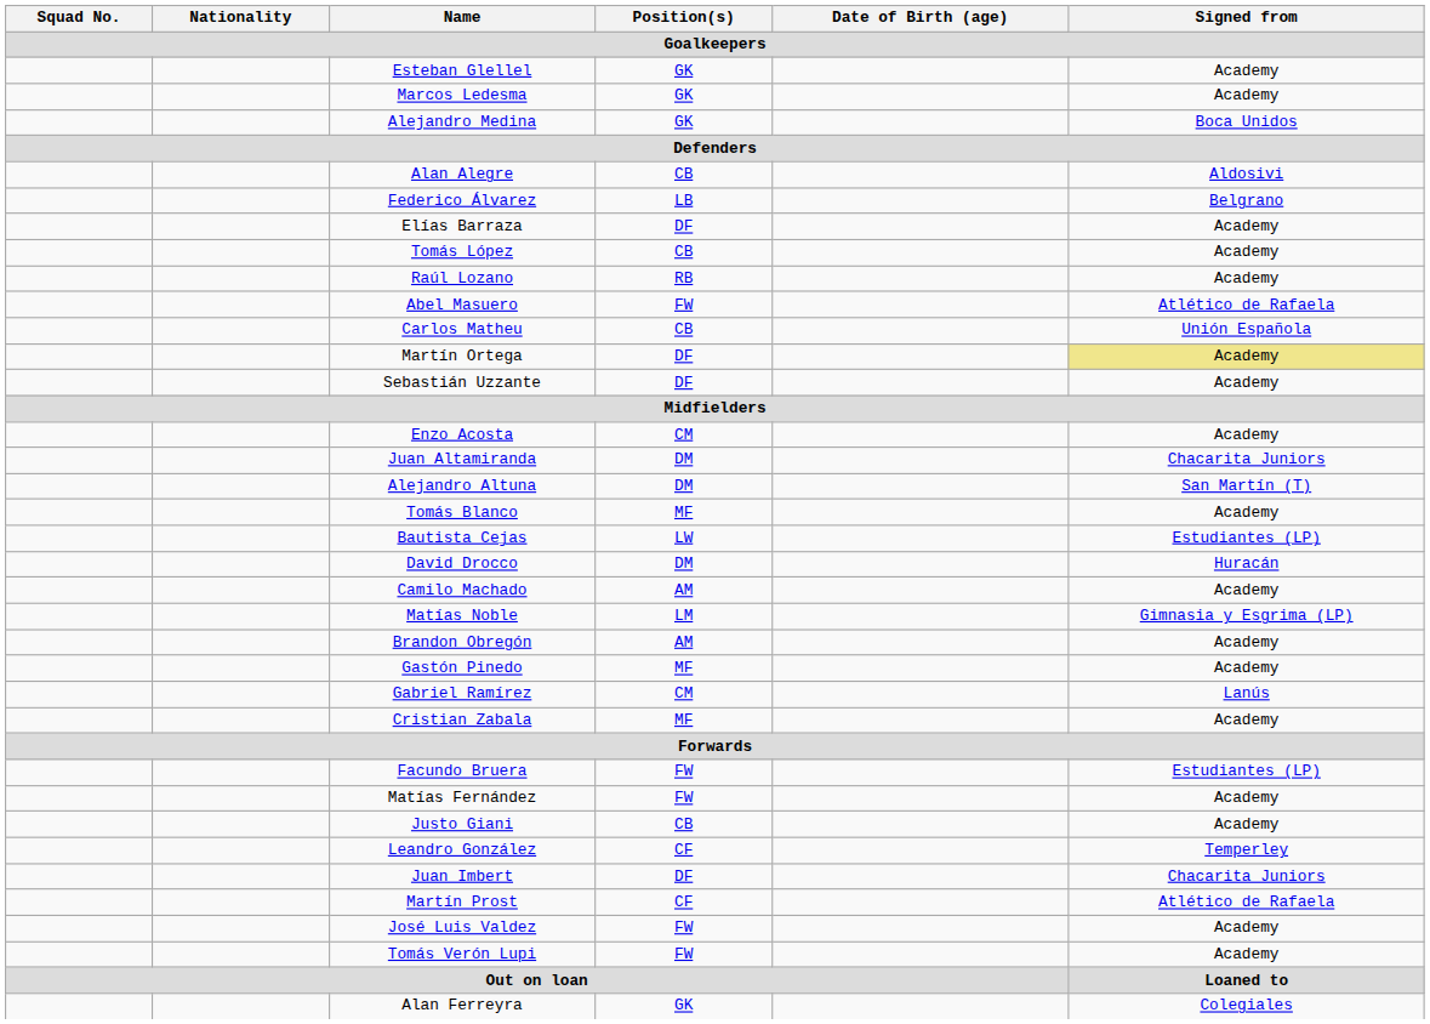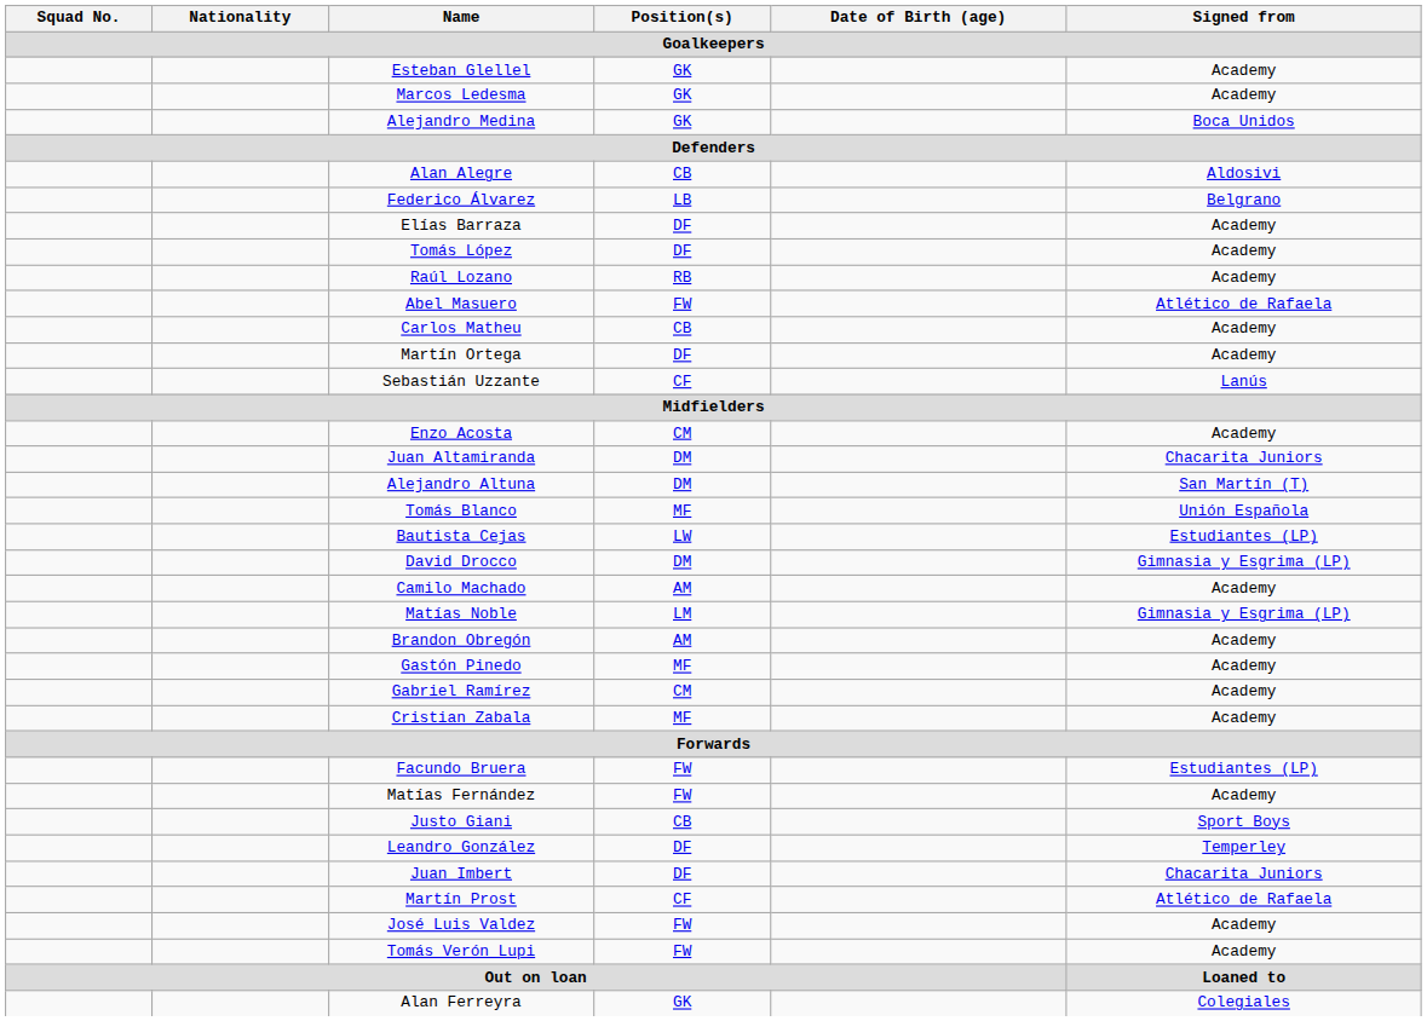 <table class="wikitable sortable" style="text-align:center; font-size:90%; width:85%;">
 <tr>
 <th style="background:#; color:; text-align:center;">Squad No.</th>
 <th style="background:#; color:; text-align:center;">Nationality</th>
 <th style="background:#; color:; text-align:center;">Name</th>
 <th style="background:#; color:; text-align:center;">Position(s)</th>
 <th style="background:#; color:; text-align:center;">Date of Birth (age)</th>
 <th style="background:#; color:; text-align:center;">Signed from</th>
 </tr>
 <tr>
 <th colspan="6" style="background:#dcdcdc; text-align:center;">Goalkeepers</th>
 </tr>
 <tr>
 <td></td>
 <td></td>
 <td><a href='#'>Esteban Glellel</a></td>
 <td><a href='#'>GK</a></td>
 <td></td>
 <td>Academy</td>
 </tr>
 <tr>
 <td></td>
 <td></td>
 <td><a href='#'>Marcos Ledesma</a></td>
 <td><a href='#'>GK</a></td>
 <td></td>
 <td>Academy</td>
 </tr>
 <tr>
 <td></td>
 <td></td>
 <td><a href='#'>Alejandro Medina</a></td>
 <td><a href='#'>GK</a></td>
 <td></td>
 <td> <a href='#'>Boca Unidos</a></td>
 </tr>
 <tr>
 <th colspan="7" style="background:#dcdcdc; text-align:center;">Defenders</th>
 </tr>
 <tr>
 <td></td>
 <td></td>
 <td><a href='#'>Alan Alegre</a></td>
 <td><a href='#'>CB</a></td>
 <td></td>
 <td> <a href='#'>Aldosivi</a></td>
 </tr>
 <tr>
 <td></td>
 <td></td>
 <td><a href='#'>Federico Álvarez</a></td>
 <td><a href='#'>LB</a></td>
 <td></td>
 <td> <a href='#'>Belgrano</a></td>
 </tr>
 <tr>
 <td></td>
 <td></td>
 <td>Elías Barraza</td>
 <td><a href='#'>DF</a></td>
 <td></td>
 <td>Academy</td>
 </tr>
 <tr>
 <td></td>
 <td></td>
 <td><a href='#'>Tomás López</a></td>
-<td><a href='#'>CB</a></td>
+<td><a href='#'>DF</a></td>
 <td></td>
 <td>Academy</td>
 </tr>
 <tr>
 <td></td>
 <td></td>
 <td><a href='#'>Raúl Lozano</a></td>
 <td><a href='#'>RB</a></td>
 <td></td>
 <td>Academy</td>
 </tr>
 <tr>
 <td></td>
 <td></td>
 <td><a href='#'>Abel Masuero</a></td>
 <td><a href='#'>FW</a></td>
 <td></td>
 <td> <a href='#'>Atlético de Rafaela</a></td>
 </tr>
 <tr>
 <td></td>
 <td></td>
 <td><a href='#'>Carlos Matheu</a></td>
 <td><a href='#'>CB</a></td>
 <td></td>
-<td> <a href='#'>Unión Española</a></td>
+<td>Academy</td>
 </tr>
 <tr>
 <td></td>
 <td></td>
 <td>Martín Ortega</td>
 <td><a href='#'>DF</a></td>
 <td></td>
-<td style="background: khaki;">Academy</td>
+<td>Academy</td>
 </tr>
 <tr>
 <td></td>
 <td></td>
 <td>Sebastián Uzzante</td>
-<td><a href='#'>DF</a></td>
+<td><a href='#'>CF</a></td>
 <td></td>
-<td>Academy</td>
+<td> <a href='#'>Lanús</a></td>
 </tr>
 <tr>
 <th colspan="7" style="background:#dcdcdc; text-align:center;">Midfielders</th>
 </tr>
 <tr>
 <td></td>
 <td></td>
 <td><a href='#'>Enzo Acosta</a></td>
 <td><a href='#'>CM</a></td>
 <td></td>
 <td>Academy</td>
 </tr>
 <tr>
 <td></td>
 <td></td>
 <td><a href='#'>Juan Altamiranda</a></td>
 <td><a href='#'>DM</a></td>
 <td></td>
 <td> <a href='#'>Chacarita Juniors</a></td>
 </tr>
 <tr>
 <td></td>
 <td></td>
 <td><a href='#'>Alejandro Altuna</a></td>
 <td><a href='#'>DM</a></td>
 <td></td>
 <td> <a href='#'>San Martín (T)</a></td>
 </tr>
 <tr>
 <td></td>
 <td></td>
 <td><a href='#'>Tomás Blanco</a></td>
 <td><a href='#'>MF</a></td>
 <td></td>
-<td>Academy</td>
+<td> <a href='#'>Unión Española</a></td>
 </tr>
 <tr>
 <td></td>
 <td></td>
 <td><a href='#'>Bautista Cejas</a></td>
 <td><a href='#'>LW</a></td>
 <td></td>
 <td> <a href='#'>Estudiantes (LP)</a></td>
 </tr>
 <tr>
 <td></td>
 <td></td>
 <td><a href='#'>David Drocco</a></td>
 <td><a href='#'>DM</a></td>
 <td></td>
-<td> <a href='#'>Huracán</a></td>
+<td> <a href='#'>Gimnasia y Esgrima (LP)</a></td>
 </tr>
 <tr>
 <td></td>
 <td></td>
 <td><a href='#'>Camilo Machado</a></td>
 <td><a href='#'>AM</a></td>
 <td></td>
 <td>Academy</td>
 </tr>
 <tr>
 <td></td>
 <td></td>
 <td><a href='#'>Matías Noble</a></td>
 <td><a href='#'>LM</a></td>
 <td></td>
 <td> <a href='#'>Gimnasia y Esgrima (LP)</a></td>
 </tr>
 <tr>
 <td></td>
 <td></td>
 <td><a href='#'>Brandon Obregón</a></td>
 <td><a href='#'>AM</a></td>
 <td></td>
 <td>Academy</td>
 </tr>
 <tr>
 <td></td>
 <td></td>
 <td><a href='#'>Gastón Pinedo</a></td>
 <td><a href='#'>MF</a></td>
 <td></td>
 <td>Academy</td>
 </tr>
 <tr>
 <td></td>
 <td></td>
 <td><a href='#'>Gabriel Ramírez</a></td>
 <td><a href='#'>CM</a></td>
 <td></td>
-<td> <a href='#'>Lanús</a></td>
+<td>Academy</td>
 </tr>
 <tr>
 <td></td>
 <td></td>
 <td><a href='#'>Cristian Zabala</a></td>
 <td><a href='#'>MF</a></td>
 <td></td>
 <td>Academy</td>
 </tr>
 <tr>
 <th colspan="7" style="background:#dcdcdc; text-align:center;">Forwards</th>
 </tr>
 <tr>
 <td></td>
 <td></td>
 <td><a href='#'>Facundo Bruera</a></td>
 <td><a href='#'>FW</a></td>
 <td></td>
 <td> <a href='#'>Estudiantes (LP)</a></td>
 </tr>
 <tr>
 <td></td>
 <td></td>
 <td>Matías Fernández</td>
 <td><a href='#'>FW</a></td>
 <td></td>
 <td>Academy</td>
 </tr>
 <tr>
 <td></td>
 <td></td>
 <td><a href='#'>Justo Giani</a></td>
 <td><a href='#'>CB</a></td>
 <td></td>
-<td>Academy</td>
+<td> <a href='#'>Sport Boys</a></td>
 </tr>
 <tr>
 <td></td>
 <td></td>
 <td><a href='#'>Leandro González</a></td>
-<td><a href='#'>CF</a></td>
+<td><a href='#'>DF</a></td>
 <td></td>
 <td> <a href='#'>Temperley</a></td>
 </tr>
 <tr>
 <td></td>
 <td></td>
 <td><a href='#'>Juan Imbert</a></td>
 <td><a href='#'>DF</a></td>
 <td></td>
 <td> <a href='#'>Chacarita Juniors</a></td>
 </tr>
 <tr>
 <td></td>
 <td></td>
 <td><a href='#'>Martín Prost</a></td>
 <td><a href='#'>CF</a></td>
 <td></td>
 <td> <a href='#'>Atlético de Rafaela</a></td>
 </tr>
 <tr>
 <td></td>
 <td></td>
 <td><a href='#'>José Luis Valdez</a></td>
 <td><a href='#'>FW</a></td>
 <td></td>
 <td>Academy</td>
 </tr>
 <tr>
 <td></td>
 <td></td>
 <td><a href='#'>Tomás Verón Lupi</a></td>
 <td><a href='#'>FW</a></td>
 <td></td>
 <td>Academy</td>
 </tr>
 <tr>
 <th colspan="5" style="background:#dcdcdc; text-align:center;">Out on loan</th>
 <th colspan="1" style="background:#dcdcdc; text-align:center;">Loaned to</th>
 </tr>
 <tr>
 <td></td>
 <td></td>
 <td>Alan Ferreyra</td>
 <td><a href='#'>GK</a></td>
 <td></td>
 <td> <a href='#'>Colegiales</a></td>
 </tr>
 </table>
